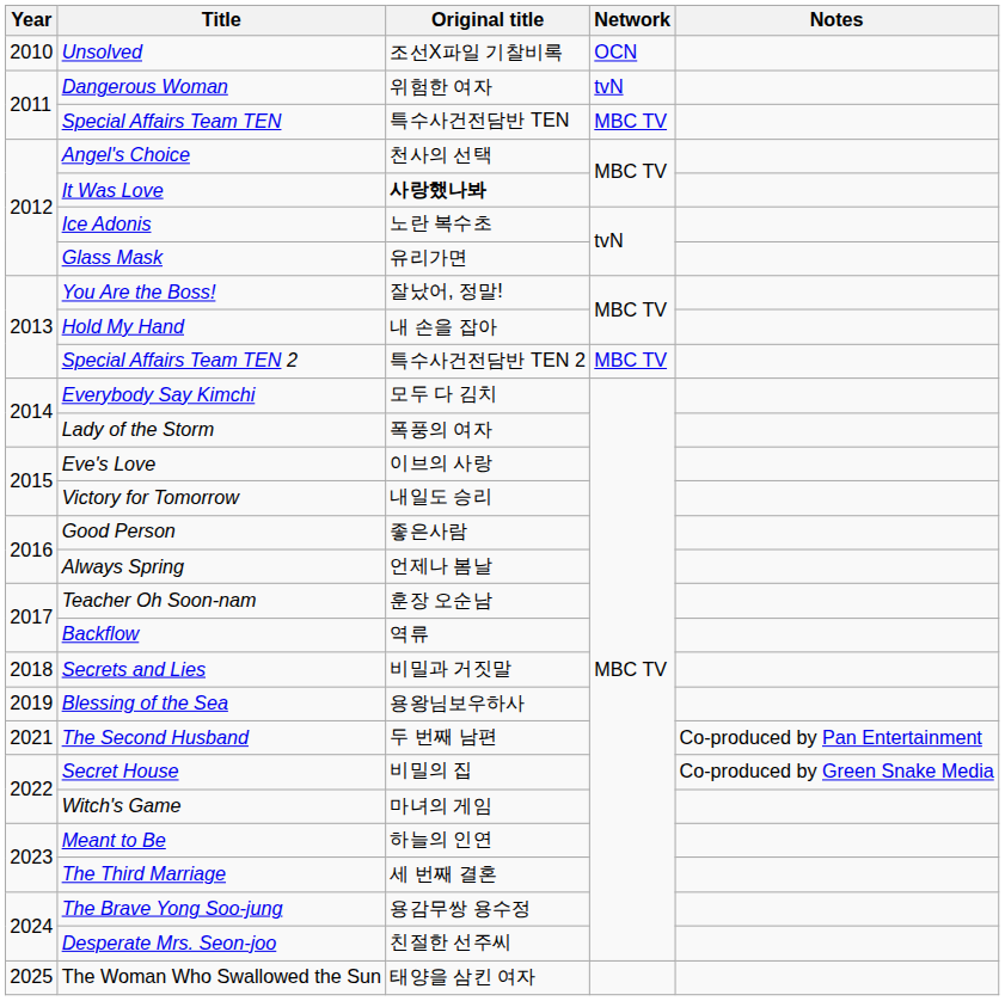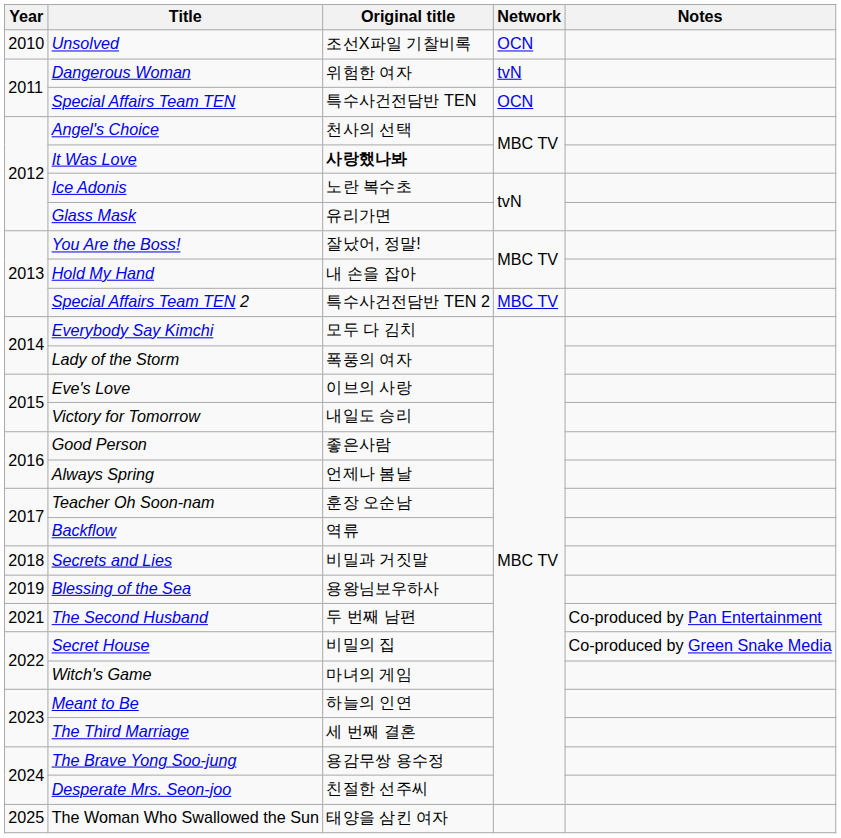 <table class="wikitable">
 <tr>
 <th>Year</th>
 <th>Title</th>
 <th>Original title</th>
 <th>Network</th>
 <th>Notes</th>
 </tr>
 <tr>
 <td>2010</td>
 <td><em><a href='#'>Unsolved</a></em></td>
 <td>조선X파일 기찰비록</td>
 <td><a href='#'>OCN</a></td>
 <td></td>
 </tr>
 <tr>
 <td rowspan="2">2011</td>
 <td><em><a href='#'>Dangerous Woman</a></em></td>
 <td>위험한 여자</td>
 <td><a href='#'>tvN</a></td>
 <td></td>
 </tr>
 <tr>
 <td><em><a href='#'>Special Affairs Team TEN</a></em></td>
 <td>특수사건전담반 TEN</td>
-<td><a href='#'>MBC TV</a></td>
+<td><a href='#'>OCN</a></td>
 <td></td>
 </tr>
 <tr>
 <td rowspan="4">2012</td>
 <td><em><a href='#'>Angel's Choice</a></em></td>
 <td>천사의 선택</td>
 <td rowspan="2">MBC TV</td>
 <td></td>
 </tr>
 <tr>
 <td><em><a href='#'>It Was Love</a></em></td>
 <td><strong>사랑했나봐</strong></td>
 <td></td>
 </tr>
 <tr>
 <td><em><a href='#'>Ice Adonis</a></em></td>
 <td>노란 복수초</td>
 <td rowspan="2">tvN</td>
 <td></td>
 </tr>
 <tr>
 <td><em><a href='#'>Glass Mask</a></em></td>
 <td>유리가면</td>
 <td></td>
 </tr>
 <tr>
 <td rowspan="3">2013</td>
 <td><em><a href='#'>You Are the Boss!</a></em></td>
 <td>잘났어, 정말!</td>
 <td rowspan="2">MBC TV</td>
 <td></td>
 </tr>
 <tr>
 <td><em><a href='#'>Hold My Hand</a></em></td>
 <td>내 손을 잡아</td>
 <td></td>
 </tr>
 <tr>
 <td><em><a href='#'>Special Affairs Team TEN</a> 2</em></td>
 <td>특수사건전담반 TEN 2</td>
 <td><a href='#'>MBC TV</a></td>
 <td></td>
 </tr>
 <tr>
 <td rowspan="2">2014</td>
 <td><em><a href='#'>Everybody Say Kimchi</a></em></td>
 <td>모두 다 김치</td>
 <td rowspan="17">MBC TV</td>
 <td></td>
 </tr>
 <tr>
 <td><em>Lady of the Storm</em></td>
 <td>폭풍의 여자</td>
 <td></td>
 </tr>
 <tr>
 <td rowspan="2">2015</td>
 <td><em>Eve's Love</em></td>
 <td>이브의 사랑</td>
 <td></td>
 </tr>
 <tr>
 <td><em>Victory for Tomorrow</em></td>
 <td>내일도 승리</td>
 <td></td>
 </tr>
 <tr>
 <td rowspan="2">2016</td>
 <td><em>Good Person</em></td>
 <td>좋은사람</td>
 <td></td>
 </tr>
 <tr>
 <td><em>Always Spring</em></td>
 <td>언제나 봄날</td>
 <td></td>
 </tr>
 <tr>
 <td rowspan="2">2017</td>
 <td><em>Teacher Oh Soon-nam</em></td>
 <td>훈장 오순남</td>
 <td></td>
 </tr>
 <tr>
 <td><em><a href='#'>Backflow</a></em></td>
 <td>역류</td>
 <td></td>
 </tr>
 <tr>
 <td>2018</td>
 <td><em><a href='#'>Secrets and Lies</a></em></td>
 <td>비밀과 거짓말</td>
 <td></td>
 </tr>
 <tr>
 <td>2019</td>
 <td><em><a href='#'>Blessing of the Sea</a></em></td>
 <td>용왕님보우하사</td>
 <td></td>
 </tr>
 <tr>
 <td>2021</td>
 <td><em><a href='#'>The Second Husband</a></em></td>
 <td>두 번째 남편</td>
 <td>Co-produced by <a href='#'>Pan Entertainment</a></td>
 </tr>
 <tr>
 <td rowspan="2">2022</td>
 <td><em><a href='#'>Secret House</a></em></td>
 <td>비밀의 집</td>
 <td>Co-produced by <a href='#'>Green Snake Media</a></td>
 </tr>
 <tr>
 <td><em>Witch's Game</em></td>
 <td>마녀의 게임</td>
 <td></td>
 </tr>
 <tr>
 <td rowspan="2">2023</td>
 <td><em><a href='#'>Meant to Be</a></em></td>
 <td>하늘의 인연</td>
 <td></td>
 </tr>
 <tr>
 <td><em><a href='#'>The Third Marriage</a></em></td>
 <td>세 번째 결혼</td>
 <td></td>
 </tr>
 <tr>
 <td rowspan="2">2024</td>
 <td><em><a href='#'>The Brave Yong Soo-jung</a></em></td>
 <td>용감무쌍 용수정</td>
 <td></td>
 </tr>
 <tr>
 <td><em><a href='#'>Desperate Mrs. Seon-joo</a></em></td>
 <td>친절한 선주씨</td>
 <td></td>
 </tr>
 <tr>
 <td>2025</td>
 <td>The Woman Who Swallowed the Sun</td>
 <td>태양을 삼킨 여자</td>
 <td></td>
 <td></td>
 </tr>
 </table>
